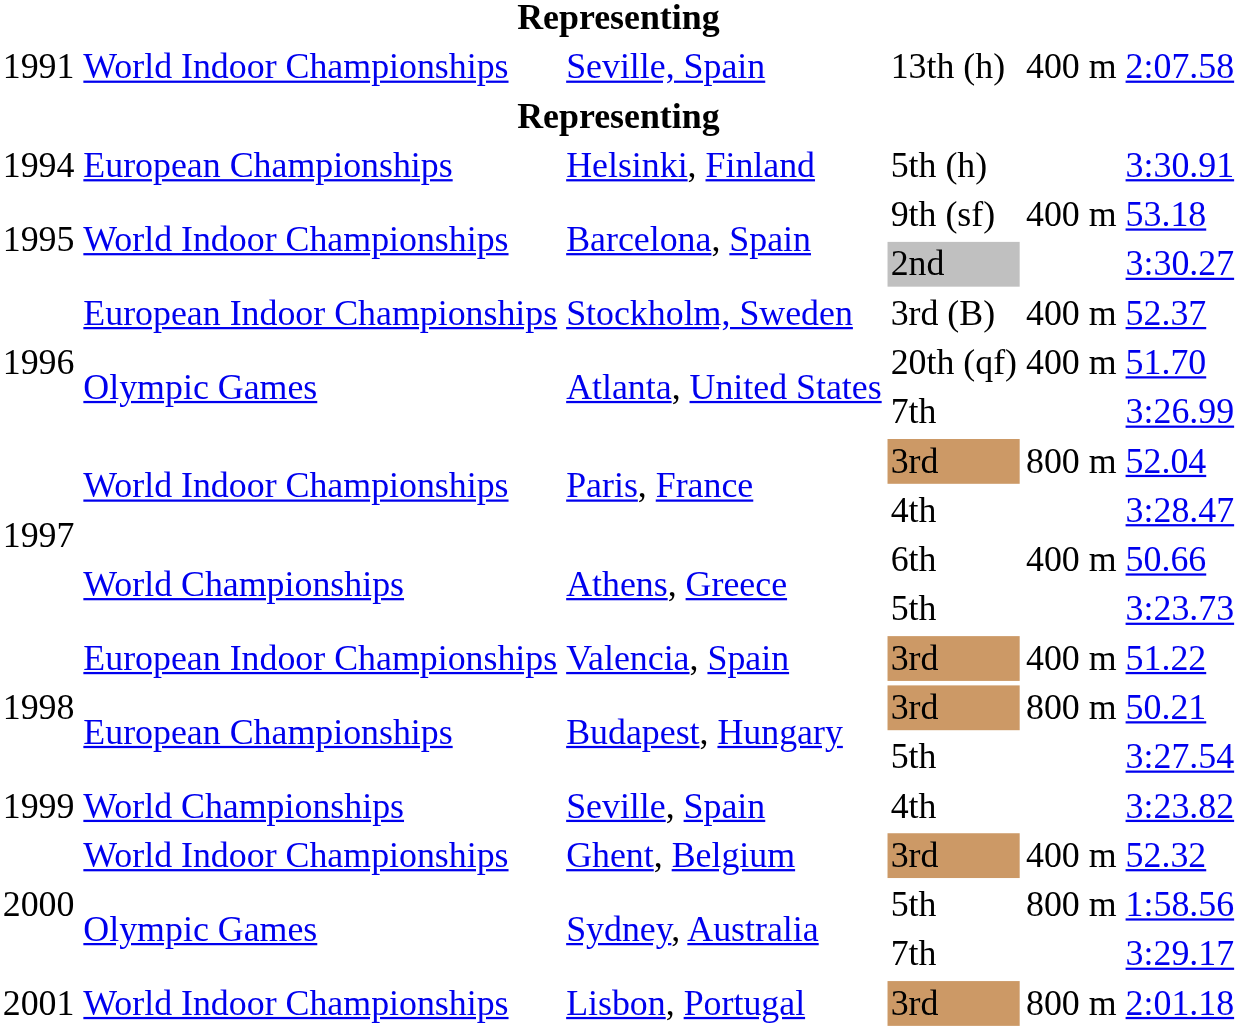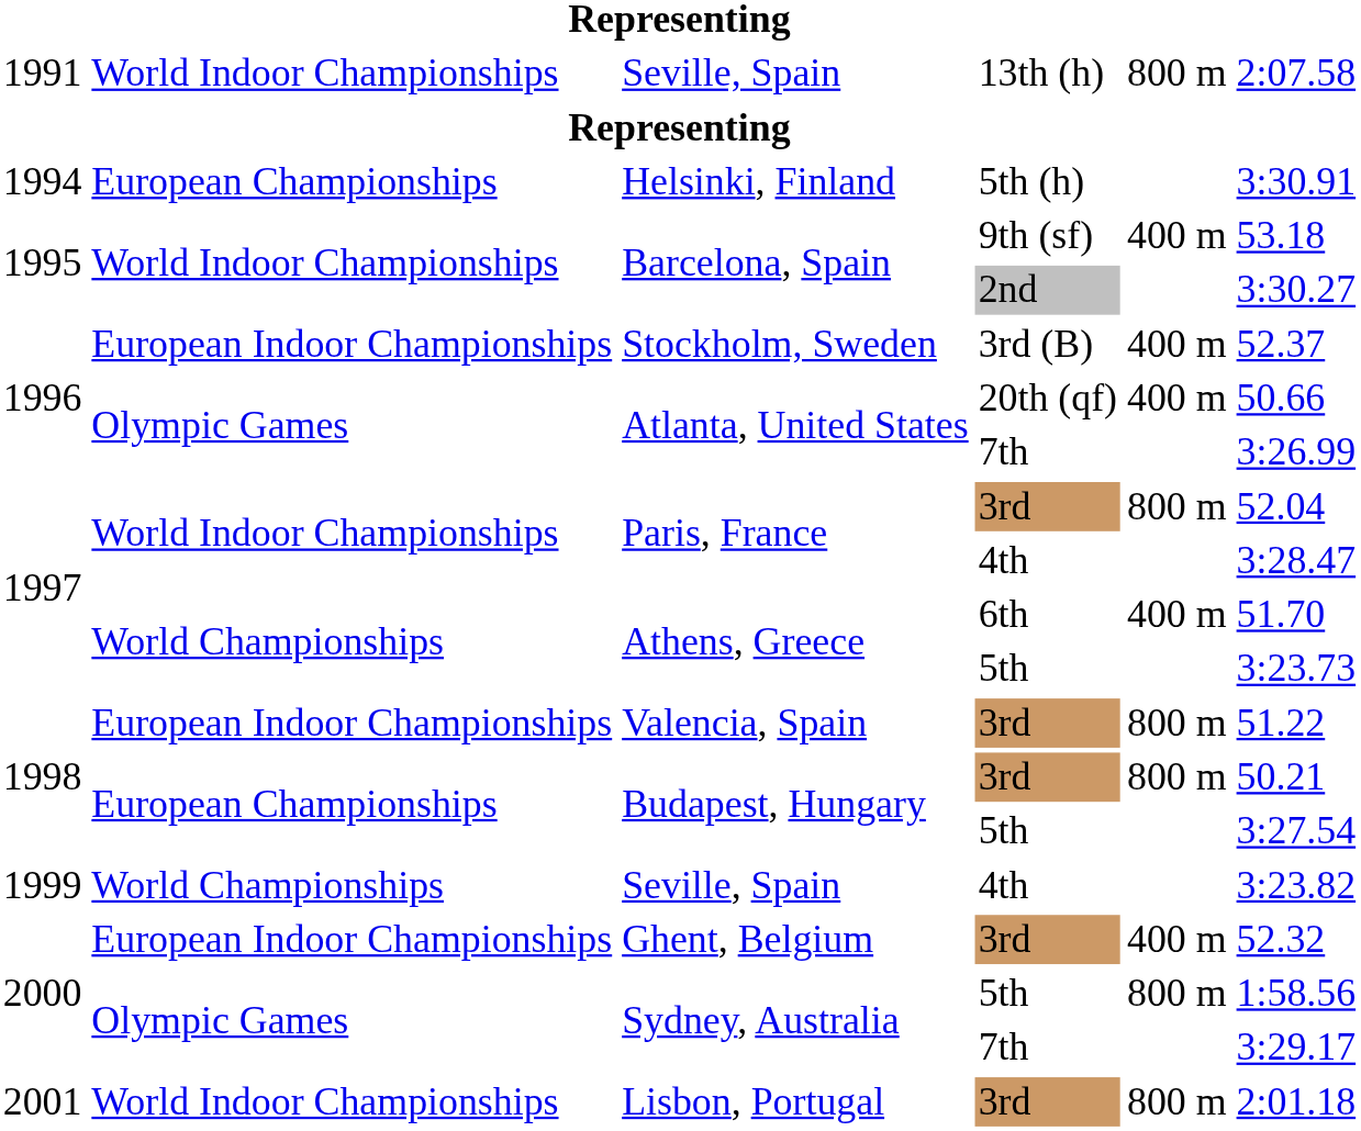 <table>
 <tr>
 <th colspan="6">Representing </th>
 </tr>
 <tr>
 <td>1991</td>
 <td><a href='#'>World Indoor Championships</a></td>
 <td><a href='#'>Seville, Spain</a></td>
 <td>13th (h)</td>
-<td>400 m</td>
+<td>800 m</td>
 <td><a href='#'>2:07.58</a></td>
 </tr>
 <tr>
 <th colspan="6">Representing </th>
 </tr>
 <tr>
 <td>1994</td>
 <td><a href='#'>European Championships</a></td>
 <td><a href='#'>Helsinki</a>, <a href='#'>Finland</a></td>
 <td>5th (h)</td>
 <td></td>
 <td><a href='#'>3:30.91</a></td>
 </tr>
 <tr>
 <td rowspan=2>1995</td>
 <td rowspan=2><a href='#'>World Indoor Championships</a></td>
 <td rowspan=2><a href='#'>Barcelona</a>, <a href='#'>Spain</a></td>
 <td>9th (sf)</td>
 <td>400 m</td>
 <td><a href='#'>53.18</a></td>
 </tr>
 <tr>
 <td bgcolor="silver">2nd</td>
 <td></td>
 <td><a href='#'>3:30.27</a></td>
 </tr>
 <tr>
 <td rowspan=3>1996</td>
 <td><a href='#'>European Indoor Championships</a></td>
 <td><a href='#'>Stockholm, Sweden</a></td>
 <td>3rd (B)</td>
 <td>400 m</td>
 <td><a href='#'>52.37</a></td>
 </tr>
 <tr>
 <td rowspan=2><a href='#'>Olympic Games</a></td>
 <td rowspan=2><a href='#'>Atlanta</a>, <a href='#'>United States</a></td>
 <td>20th (qf)</td>
 <td>400 m</td>
-<td><a href='#'>51.70</a></td>
+<td><a href='#'>50.66</a></td>
 </tr>
 <tr>
 <td>7th</td>
 <td></td>
 <td><a href='#'>3:26.99</a></td>
 </tr>
 <tr>
 <td rowspan=4>1997</td>
 <td rowspan=2><a href='#'>World Indoor Championships</a></td>
 <td rowspan=2><a href='#'>Paris</a>, <a href='#'>France</a></td>
 <td bgcolor="cc9966">3rd</td>
 <td>800 m</td>
 <td><a href='#'>52.04</a></td>
 </tr>
 <tr>
 <td>4th</td>
 <td></td>
 <td><a href='#'>3:28.47</a></td>
 </tr>
 <tr>
 <td rowspan=2><a href='#'>World Championships</a></td>
 <td rowspan=2><a href='#'>Athens</a>, <a href='#'>Greece</a></td>
 <td>6th</td>
 <td>400 m</td>
-<td><a href='#'>50.66</a></td>
+<td><a href='#'>51.70</a></td>
 </tr>
 <tr>
 <td>5th</td>
 <td></td>
 <td><a href='#'>3:23.73</a></td>
 </tr>
 <tr>
 <td rowspan=3>1998</td>
 <td><a href='#'>European Indoor Championships</a></td>
 <td><a href='#'>Valencia</a>, <a href='#'>Spain</a></td>
 <td bgcolor="cc9966">3rd</td>
-<td>400 m</td>
+<td>800 m</td>
 <td><a href='#'>51.22</a></td>
 </tr>
 <tr>
 <td rowspan=2><a href='#'>European Championships</a></td>
 <td rowspan=2><a href='#'>Budapest</a>, <a href='#'>Hungary</a></td>
 <td bgcolor="cc9966">3rd</td>
 <td>800 m</td>
 <td><a href='#'>50.21</a></td>
 </tr>
 <tr>
 <td>5th</td>
 <td></td>
 <td><a href='#'>3:27.54</a></td>
 </tr>
 <tr>
 <td>1999</td>
 <td><a href='#'>World Championships</a></td>
 <td><a href='#'>Seville</a>, <a href='#'>Spain</a></td>
 <td>4th</td>
 <td></td>
 <td><a href='#'>3:23.82</a></td>
 </tr>
 <tr>
 <td rowspan=3>2000</td>
-<td><a href='#'>World Indoor Championships</a></td>
+<td><a href='#'>European Indoor Championships</a></td>
 <td><a href='#'>Ghent</a>, <a href='#'>Belgium</a></td>
 <td bgcolor="cc9966">3rd</td>
 <td>400 m</td>
 <td><a href='#'>52.32</a></td>
 </tr>
 <tr>
 <td rowspan=2><a href='#'>Olympic Games</a></td>
 <td rowspan=2><a href='#'>Sydney</a>, <a href='#'>Australia</a></td>
 <td>5th</td>
 <td>800 m</td>
 <td><a href='#'>1:58.56</a></td>
 </tr>
 <tr>
 <td>7th</td>
 <td></td>
 <td><a href='#'>3:29.17</a></td>
 </tr>
 <tr>
 <td>2001</td>
 <td><a href='#'>World Indoor Championships</a></td>
 <td><a href='#'>Lisbon</a>, <a href='#'>Portugal</a></td>
 <td bgcolor="cc9966">3rd</td>
 <td>800 m</td>
 <td><a href='#'>2:01.18</a></td>
 </tr>
 </table>
